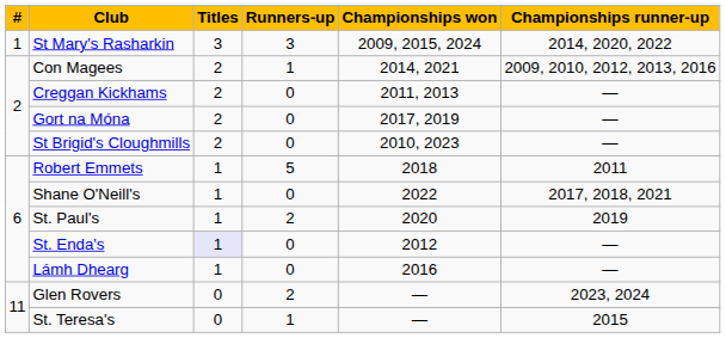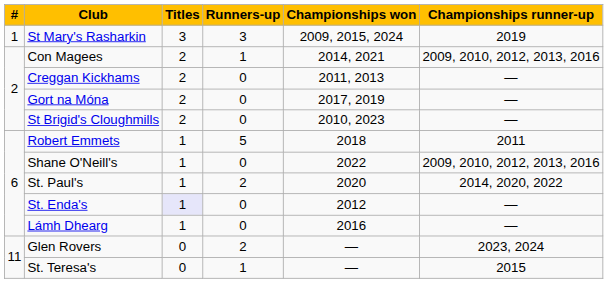 <table class="wikitable sortable" style="text-align:center;">
 <tr>
 <th style="background:#FFBF00;color:black;">#</th>
 <th style="background:#FFBF00;color:black;">Club</th>
 <th style="background:#FFBF00;color:black;">Titles</th>
 <th style="background:#FFBF00;color:black;">Runners-up</th>
 <th style="background:#FFBF00;color:black;">Championships won</th>
 <th style="background:#FFBF00;color:black;">Championships runner-up</th>
 </tr>
 <tr>
 <td>1</td>
 <td style="text-align:left;"> <a href='#'>St Mary's Rasharkin</a></td>
 <td>3</td>
 <td>3</td>
 <td>2009, 2015, 2024</td>
-<td>2014, 2020, 2022</td>
+<td>2019</td>
 </tr>
 <tr>
 <td rowspan="4">2</td>
 <td style="text-align:left;"> Con Magees</td>
 <td>2</td>
 <td>1</td>
 <td>2014, 2021</td>
 <td>2009, 2010, 2012, 2013, 2016</td>
 </tr>
 <tr>
 <td style="text-align:left;"> <a href='#'>Creggan Kickhams</a></td>
 <td>2</td>
 <td>0</td>
 <td>2011, 2013</td>
 <td>—</td>
 </tr>
 <tr>
 <td style="text-align:left;"> <a href='#'>Gort na Móna</a></td>
 <td>2</td>
 <td>0</td>
 <td>2017, 2019</td>
 <td>—</td>
 </tr>
 <tr>
 <td style="text-align:left;"> <a href='#'>St Brigid's Cloughmills</a></td>
 <td>2</td>
 <td>0</td>
 <td>2010, 2023</td>
 <td>—</td>
 </tr>
 <tr>
 <td rowspan="5">6</td>
 <td style="text-align:left;"> <a href='#'>Robert Emmets</a></td>
 <td>1</td>
 <td>5</td>
 <td>2018</td>
 <td>2011</td>
 </tr>
 <tr>
 <td style="text-align:left;"> Shane O'Neill's</td>
 <td>1</td>
 <td>0</td>
 <td>2022</td>
-<td>2017, 2018, 2021</td>
+<td>2009, 2010, 2012, 2013, 2016</td>
 </tr>
 <tr>
 <td style="text-align:left;"> St. Paul's</td>
 <td>1</td>
 <td>2</td>
 <td>2020</td>
-<td>2019</td>
+<td>2014, 2020, 2022</td>
 </tr>
 <tr>
 <td style="text-align:left;"> <a href='#'>St. Enda's</a></td>
 <td style="background: lavender;">1</td>
 <td>0</td>
 <td>2012</td>
 <td>—</td>
 </tr>
 <tr>
 <td style="text-align:left;"> <a href='#'>Lámh Dhearg</a></td>
 <td>1</td>
 <td>0</td>
 <td>2016</td>
 <td>—</td>
 </tr>
 <tr>
 <td rowspan="2">11</td>
 <td style="text-align:left;"> Glen Rovers</td>
 <td>0</td>
 <td>2</td>
 <td>—</td>
 <td>2023, 2024</td>
 </tr>
 <tr>
 <td style="text-align:left;"> St. Teresa's</td>
 <td>0</td>
 <td>1</td>
 <td>—</td>
 <td>2015</td>
 </tr>
 </table>
